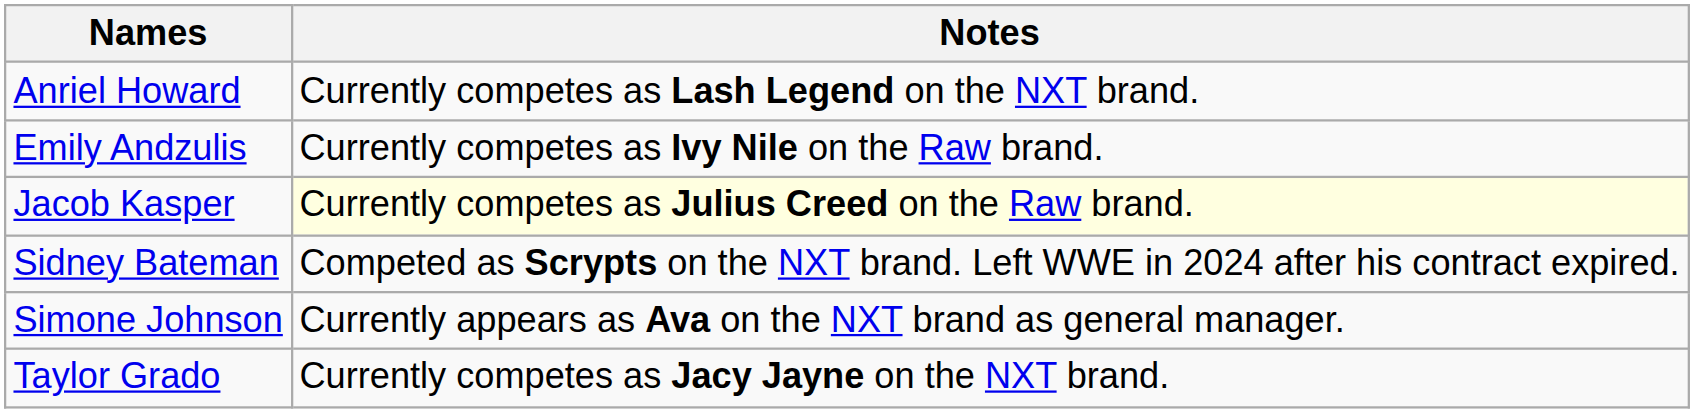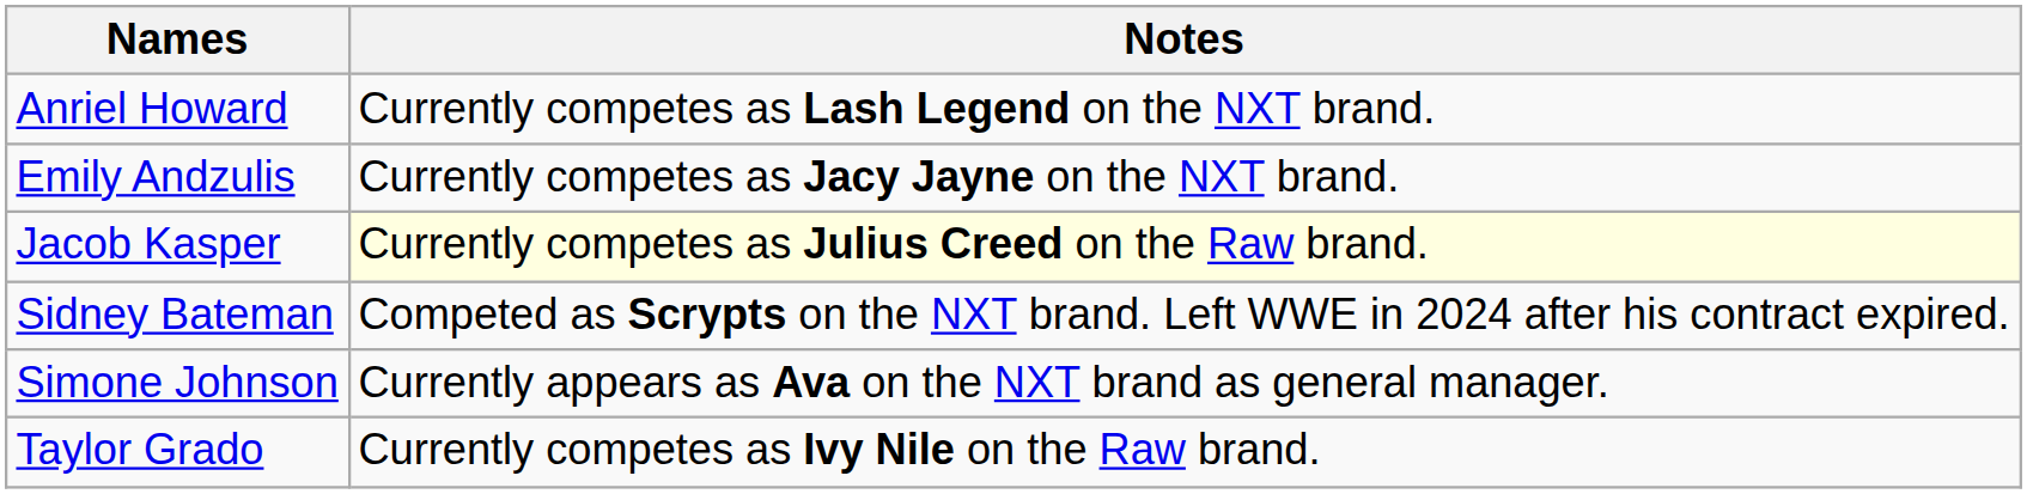 <table class="wikitable sortable">
 <tr>
 <th>Names</th>
 <th>Notes</th>
 </tr>
 <tr>
 <td><a href='#'>Anriel Howard</a></td>
 <td>Currently competes as <strong>Lash Legend</strong> on the <a href='#'>NXT</a> brand.</td>
 </tr>
 <tr>
 <td><a href='#'>Emily Andzulis</a></td>
-<td>Currently competes as <strong>Ivy Nile</strong> on the <a href='#'>Raw</a> brand.</td>
+<td>Currently competes as <strong>Jacy Jayne</strong> on the <a href='#'>NXT</a> brand.</td>
 </tr>
 <tr>
 <td><a href='#'>Jacob Kasper</a></td>
 <td style="background: lightyellow;">Currently competes as <strong>Julius Creed</strong> on the <a href='#'>Raw</a> brand.</td>
 </tr>
 <tr>
 <td><a href='#'>Sidney Bateman</a></td>
 <td>Competed as <strong>Scrypts</strong> on the <a href='#'>NXT</a> brand. Left WWE in 2024 after his contract expired.</td>
 </tr>
 <tr>
 <td><a href='#'>Simone Johnson</a></td>
 <td>Currently appears as <strong>Ava</strong> on the <a href='#'>NXT</a> brand as general manager.</td>
 </tr>
 <tr>
 <td><a href='#'>Taylor Grado</a></td>
-<td>Currently competes as <strong>Jacy Jayne</strong> on the <a href='#'>NXT</a> brand.</td>
+<td>Currently competes as <strong>Ivy Nile</strong> on the <a href='#'>Raw</a> brand.</td>
 </tr>
 </table>
